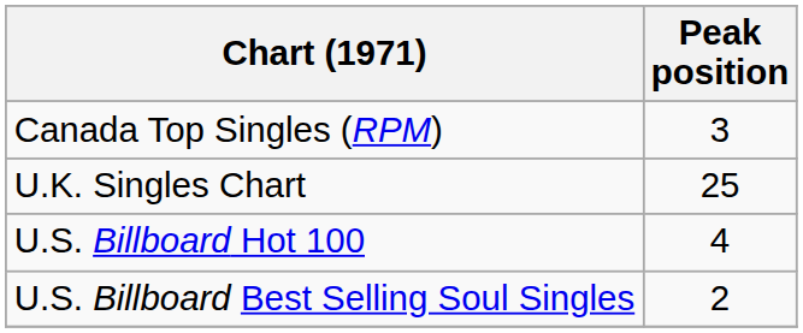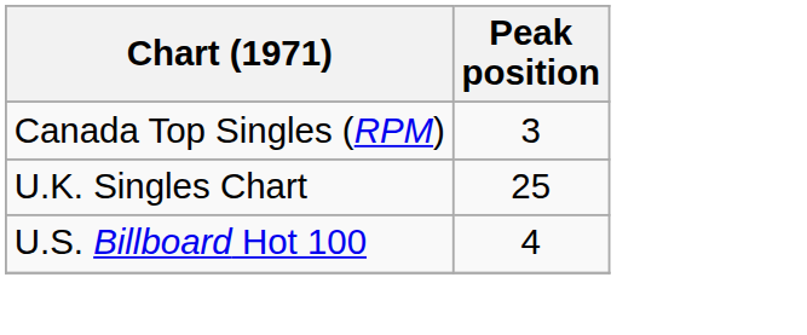 <table class="wikitable sortable">
 <tr>
 <th>Chart (1971)</th>
 <th>Peak<br>position</th>
 </tr>
 <tr>
 <td>Canada Top Singles (<em><a href='#'>RPM</a></em>)</td>
 <td align="center">3</td>
 </tr>
 <tr>
 <td align="left">U.K. Singles Chart</td>
 <td align="center">25</td>
 </tr>
 <tr>
 <td>U.S. <a href='#'><em>Billboard</em> Hot 100</a></td>
 <td align="center">4</td>
 </tr>
 <tr>
-<td>U.S. <em>Billboard</em> <a href='#'>Best Selling Soul Singles</a></td>
-<td align="center">2</td>
-</tr>
-<tr>
 </tr>
 </table>
